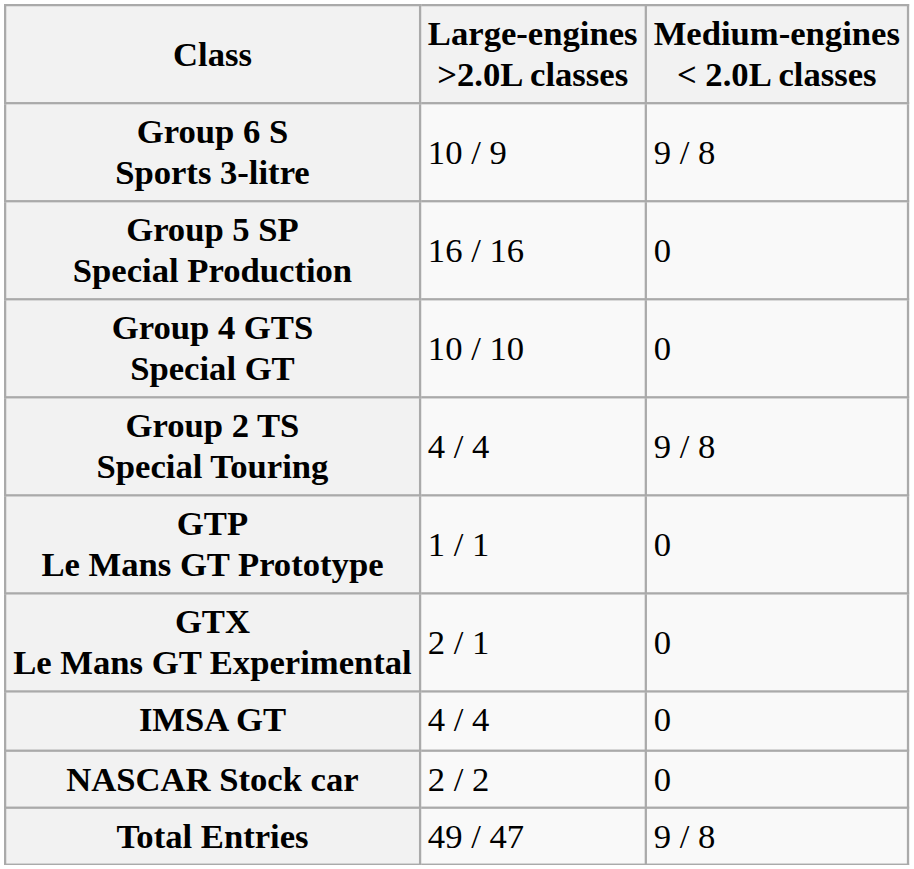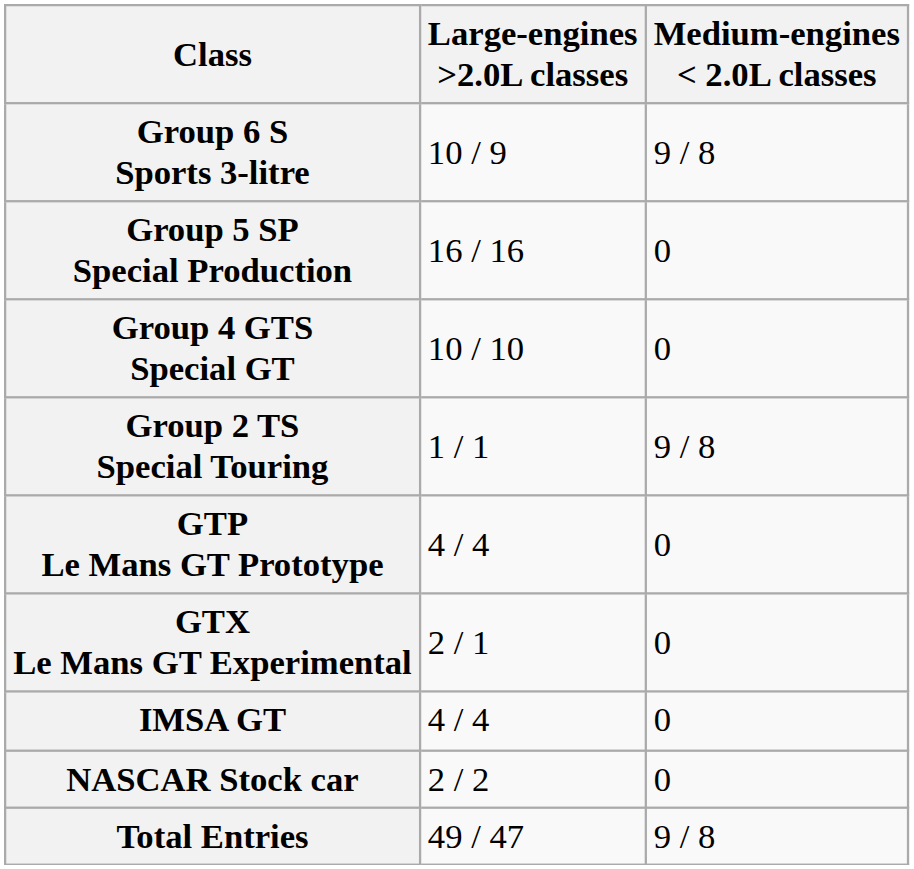 <table class="wikitable" style="font-size: 95%">
 <tr>
 <th>Class</th>
 <th>Large-engines<br> >2.0L classes</th>
 <th>Medium-engines<br> < 2.0L classes</th>
 </tr>
 <tr>
 <th>Group 6 S<br> Sports 3-litre</th>
 <td>10 / 9</td>
 <td>9 / 8</td>
 </tr>
 <tr>
 <th>Group 5 SP<br> Special Production</th>
 <td>16 / 16</td>
 <td>0</td>
 </tr>
 <tr>
 <th>Group 4 GTS<br> Special GT</th>
 <td>10 / 10</td>
 <td>0</td>
 </tr>
 <tr>
 <th>Group 2 TS <br> Special Touring</th>
-<td>4 /  4</td>
+<td>1 /  1</td>
 <td>9 / 8</td>
 </tr>
 <tr>
 <th>GTP<br> Le Mans GT Prototype</th>
-<td>1 /  1</td>
+<td>4 /  4</td>
 <td>0</td>
 </tr>
 <tr>
 <th>GTX<br> Le Mans GT Experimental</th>
 <td>2 /  1</td>
 <td>0</td>
 </tr>
 <tr>
 <th>IMSA GT</th>
 <td>4 /  4</td>
 <td>0</td>
 </tr>
 <tr>
 <th>NASCAR Stock car</th>
 <td>2 /  2</td>
 <td>0</td>
 </tr>
 <tr>
 <th><strong>Total Entries</strong></th>
 <td>49 / 47</td>
 <td>9 / 8</td>
 </tr>
 </table>
